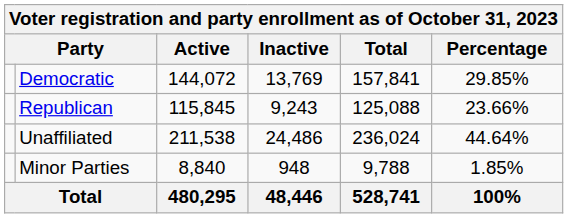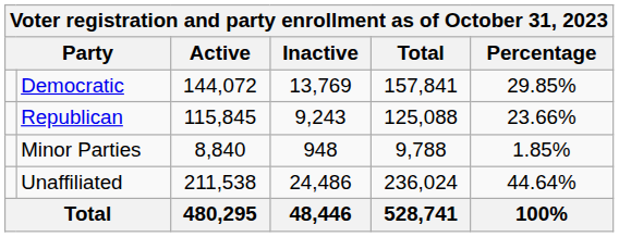 <table class=wikitable>
 <tr>
 <th colspan = 6>Voter registration and party enrollment as of October 31, 2023</th>
 </tr>
 <tr>
 <th colspan=2>Party</th>
 <th>Active</th>
 <th>Inactive</th>
 <th>Total</th>
 <th>Percentage</th>
 </tr>
 <tr>
 <td></td>
 <td><a href='#'>Democratic</a></td>
 <td align=center>144,072</td>
 <td align=center>13,769</td>
 <td align=center>157,841</td>
 <td align=center>29.85%</td>
 </tr>
 <tr>
 <td></td>
 <td><a href='#'>Republican</a></td>
 <td align=center>115,845</td>
 <td align=center>9,243</td>
 <td align=center>125,088</td>
 <td align=center>23.66%</td>
 </tr>
 <tr>
 <td></td>
+<td>Minor Parties</td>
+<td align=center>8,840</td>
+<td align=center>948</td>
+<td align=center>9,788</td>
+<td align=center>1.85%</td>
+</tr>
+<tr>
+<td></td>
 <td>Unaffiliated</td>
 <td align=center>211,538</td>
 <td align=center>24,486</td>
 <td align=center>236,024</td>
 <td align=center>44.64%</td>
-</tr>
-<tr>
-<td></td>
-<td>Minor Parties</td>
-<td align=center>8,840</td>
-<td align=center>948</td>
-<td align=center>9,788</td>
-<td align=center>1.85%</td>
 </tr>
 <tr>
 <th colspan=2>Total</th>
 <th align=center>480,295</th>
 <th align=center>48,446</th>
 <th align=center>528,741</th>
 <th align=center>100%</th>
 </tr>
 </table>
